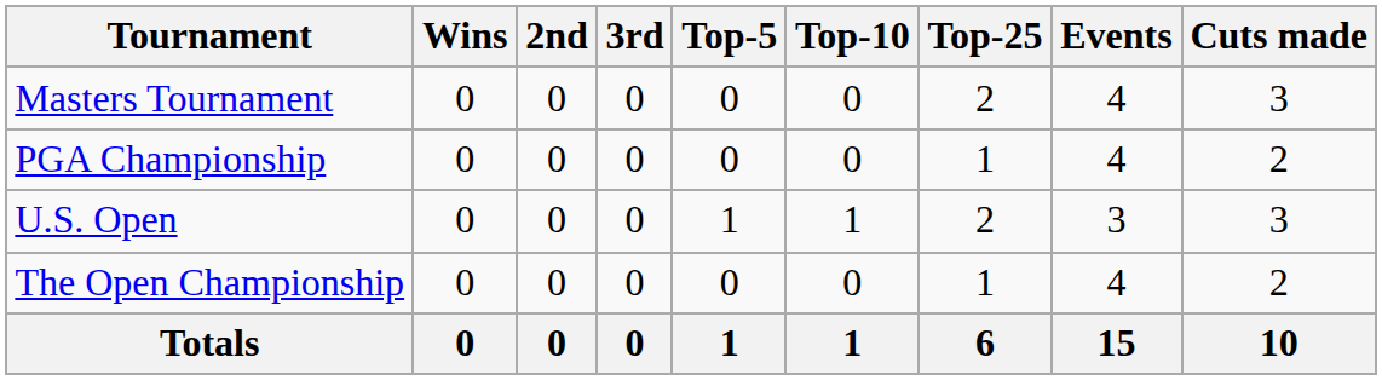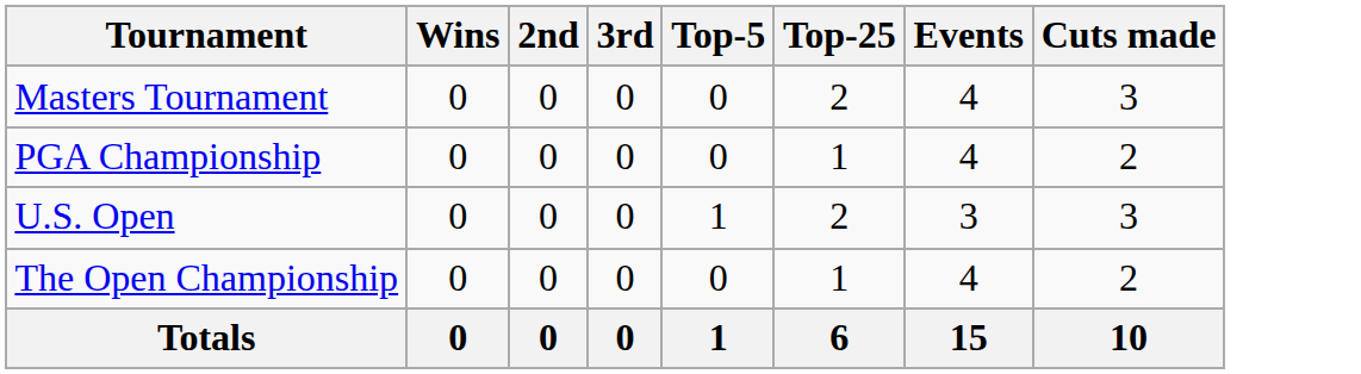 <table class=wikitable style=text-align:center>
 <tr>
 <th>Tournament</th>
 <th>Wins</th>
 <th>2nd</th>
 <th>3rd</th>
 <th>Top-5</th>
-<th>Top-10</th>
 <th>Top-25</th>
 <th>Events</th>
 <th>Cuts made</th>
 </tr>
 <tr>
 <td align=left><a href='#'>Masters Tournament</a></td>
-<td>0</td>
 <td>0</td>
 <td>0</td>
 <td>0</td>
 <td>0</td>
 <td>2</td>
 <td>4</td>
 <td>3</td>
 </tr>
 <tr>
 <td align=left><a href='#'>PGA Championship</a></td>
 <td>0</td>
 <td>0</td>
 <td>0</td>
 <td>0</td>
-<td>0</td>
 <td>1</td>
 <td>4</td>
 <td>2</td>
 </tr>
 <tr>
 <td align=left><a href='#'>U.S. Open</a></td>
 <td>0</td>
 <td>0</td>
 <td>0</td>
 <td>1</td>
-<td>1</td>
 <td>2</td>
 <td>3</td>
 <td>3</td>
 </tr>
 <tr>
 <td align=left><a href='#'>The Open Championship</a></td>
-<td>0</td>
 <td>0</td>
 <td>0</td>
 <td>0</td>
 <td>0</td>
 <td>1</td>
 <td>4</td>
 <td>2</td>
 </tr>
 <tr>
 <th>Totals</th>
 <th>0</th>
 <th>0</th>
 <th>0</th>
 <th>1</th>
-<th>1</th>
 <th>6</th>
 <th>15</th>
 <th>10</th>
 </tr>
 </table>
